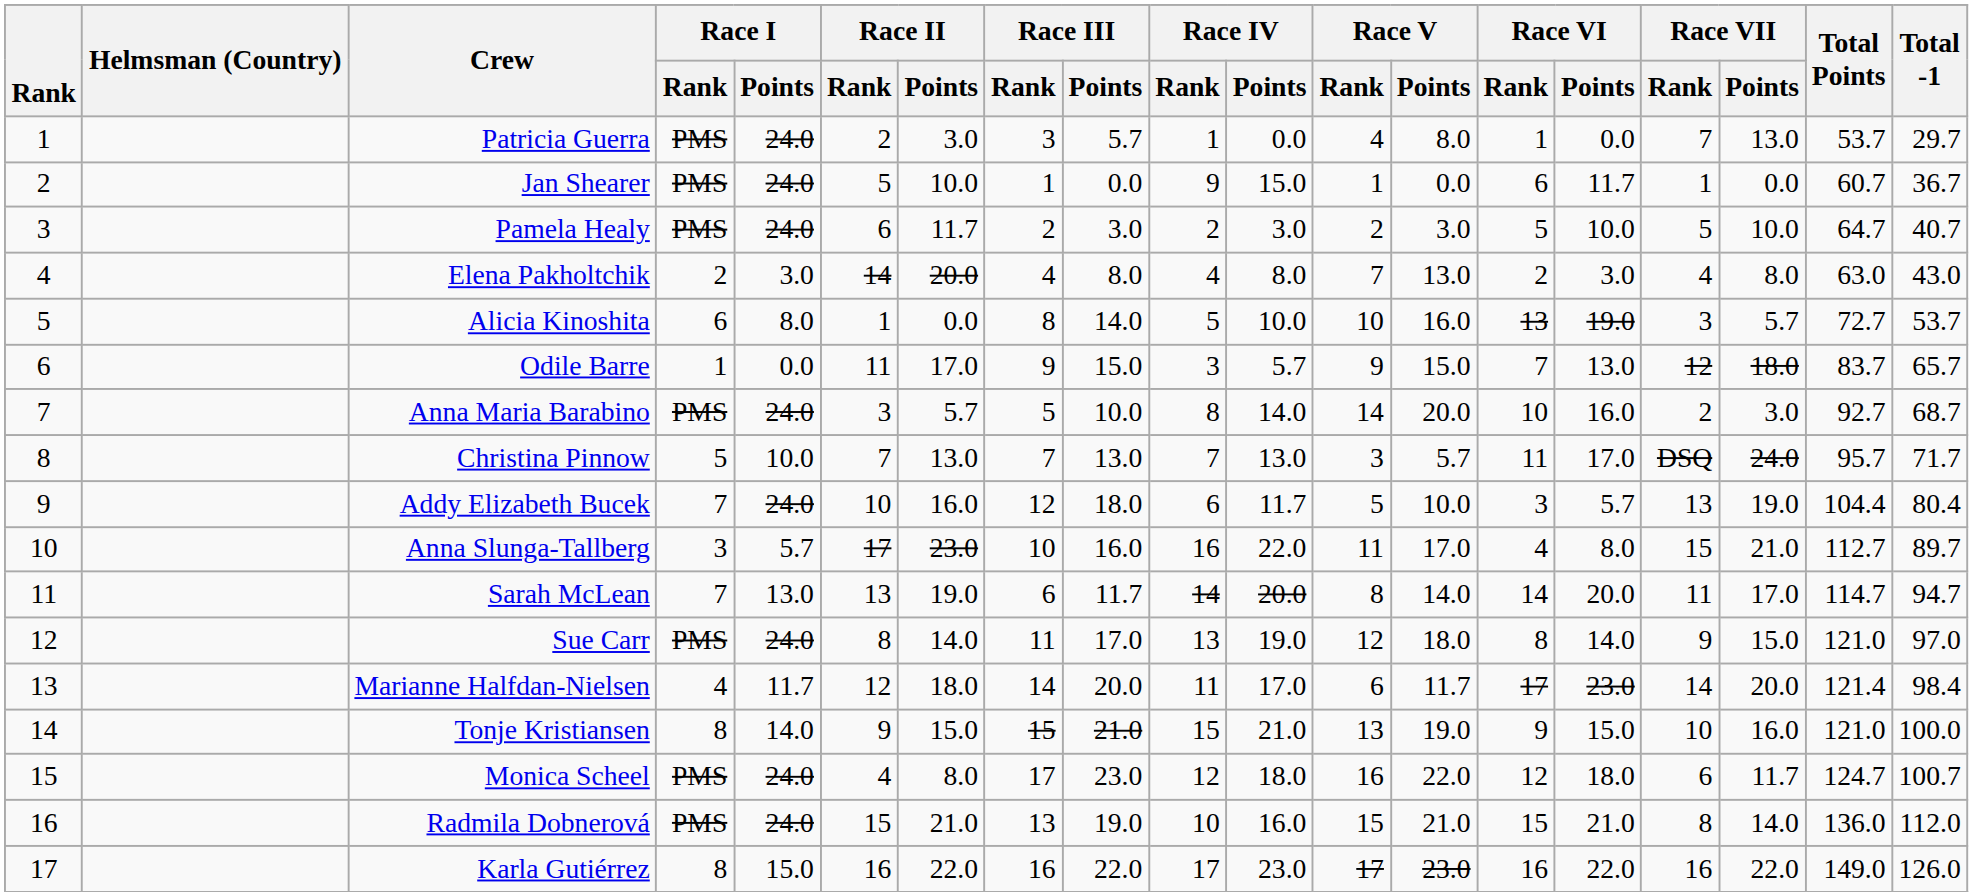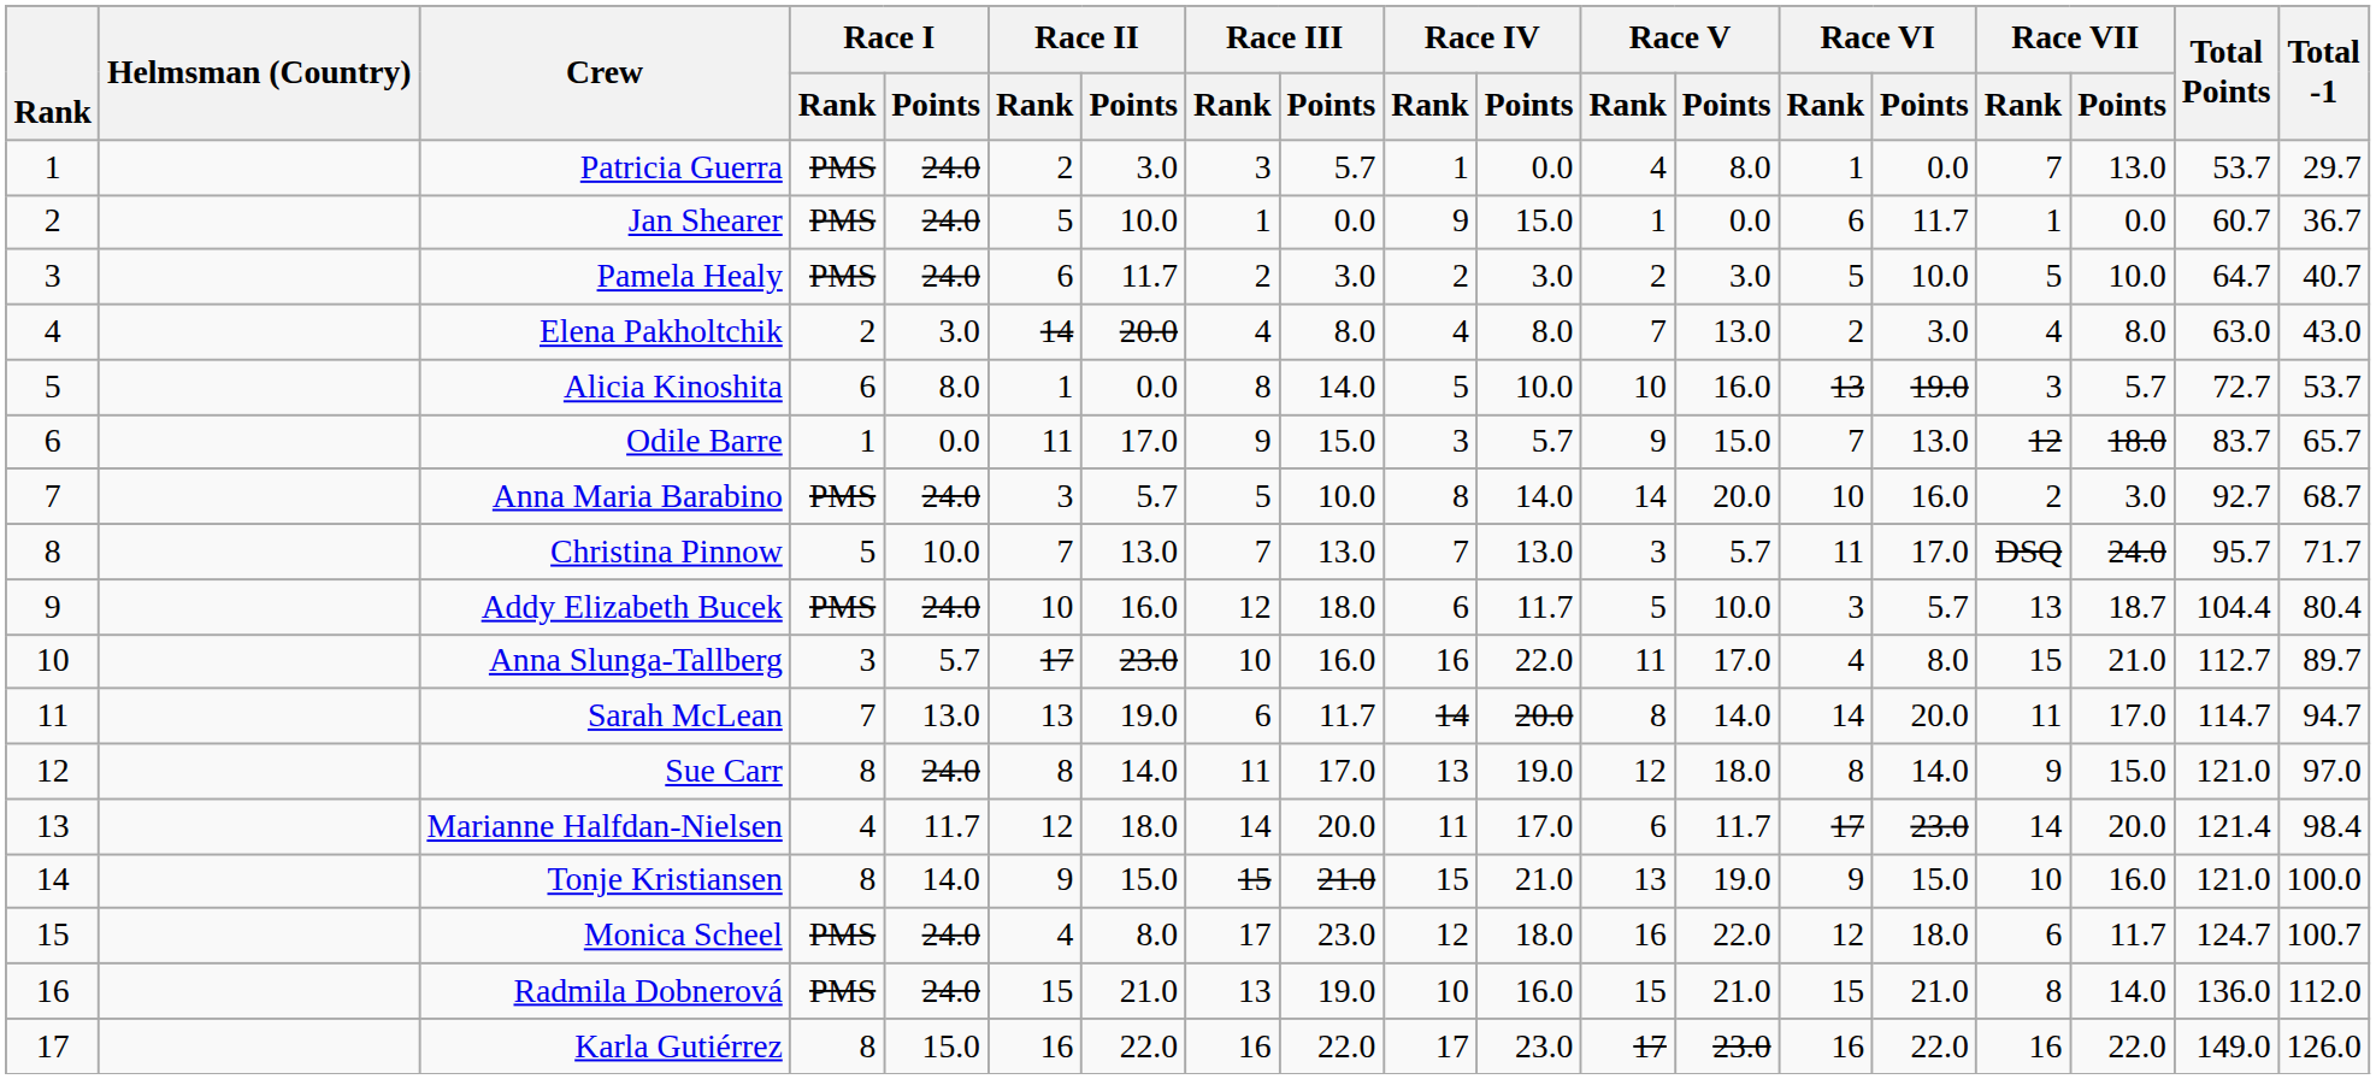 <table class="wikitable" style="text-align:right; font-size:90%">
 <tr>
 <th rowspan="2"> <br>  <br> Rank</th>
 <th rowspan="2">Helmsman (Country)</th>
 <th rowspan="2">Crew</th>
 <th colspan="2">Race I</th>
 <th colspan="2">Race II</th>
 <th colspan="2">Race III</th>
 <th colspan="2">Race IV</th>
 <th colspan="2">Race V</th>
 <th colspan="2">Race VI</th>
 <th colspan="2">Race VII</th>
 <th rowspan="2">Total <br>Points <br> </th>
 <th rowspan="2">Total<br>-1<br> </th>
 </tr>
 <tr>
 <th>Rank</th>
 <th>Points</th>
 <th>Rank</th>
 <th>Points</th>
 <th>Rank</th>
 <th>Points</th>
 <th>Rank</th>
 <th>Points</th>
 <th>Rank</th>
 <th>Points</th>
 <th>Rank</th>
 <th>Points</th>
 <th>Rank</th>
 <th>Points</th>
 </tr>
 <tr style="vertical-align:top;">
 <td align=center>1</td>
 <td align=left></td>
 <td><a href='#'>Patricia Guerra</a></td>
 <td><s>PMS</s></td>
 <td><s>24.0</s></td>
 <td>2</td>
 <td>3.0</td>
 <td>3</td>
 <td>5.7</td>
 <td>1</td>
 <td>0.0</td>
 <td>4</td>
 <td>8.0</td>
 <td>1</td>
 <td>0.0</td>
 <td>7</td>
 <td>13.0</td>
 <td>53.7</td>
 <td>29.7</td>
 </tr>
 <tr>
 <td align=center>2</td>
 <td align=left></td>
 <td><a href='#'>Jan Shearer</a></td>
 <td><s>PMS</s></td>
 <td><s>24.0</s></td>
 <td>5</td>
 <td>10.0</td>
 <td>1</td>
 <td>0.0</td>
 <td>9</td>
 <td>15.0</td>
 <td>1</td>
 <td>0.0</td>
 <td>6</td>
 <td>11.7</td>
 <td>1</td>
 <td>0.0</td>
 <td>60.7</td>
 <td>36.7</td>
 </tr>
 <tr>
 <td align=center>3</td>
 <td align=left></td>
 <td><a href='#'>Pamela Healy</a></td>
 <td><s>PMS</s></td>
 <td><s>24.0</s></td>
 <td>6</td>
 <td>11.7</td>
 <td>2</td>
 <td>3.0</td>
 <td>2</td>
 <td>3.0</td>
 <td>2</td>
 <td>3.0</td>
 <td>5</td>
 <td>10.0</td>
 <td>5</td>
 <td>10.0</td>
 <td>64.7</td>
 <td>40.7</td>
 </tr>
 <tr>
 <td align=center>4</td>
 <td align=left></td>
 <td><a href='#'>Elena Pakholtchik</a></td>
 <td>2</td>
 <td>3.0</td>
 <td><s>14</s></td>
 <td><s>20.0</s></td>
 <td>4</td>
 <td>8.0</td>
 <td>4</td>
 <td>8.0</td>
 <td>7</td>
 <td>13.0</td>
 <td>2</td>
 <td>3.0</td>
 <td>4</td>
 <td>8.0</td>
 <td>63.0</td>
 <td>43.0</td>
 </tr>
 <tr>
 <td align=center>5</td>
 <td align=left></td>
 <td><a href='#'>Alicia Kinoshita</a></td>
 <td>6</td>
 <td>8.0</td>
 <td>1</td>
 <td>0.0</td>
 <td>8</td>
 <td>14.0</td>
 <td>5</td>
 <td>10.0</td>
 <td>10</td>
 <td>16.0</td>
 <td><s>13</s></td>
 <td><s>19.0</s></td>
 <td>3</td>
 <td>5.7</td>
 <td>72.7</td>
 <td>53.7</td>
 </tr>
 <tr>
 <td align=center>6</td>
 <td align=left></td>
 <td><a href='#'>Odile Barre</a></td>
 <td>1</td>
 <td>0.0</td>
 <td>11</td>
 <td>17.0</td>
 <td>9</td>
 <td>15.0</td>
 <td>3</td>
 <td>5.7</td>
 <td>9</td>
 <td>15.0</td>
 <td>7</td>
 <td>13.0</td>
 <td><s>12</s></td>
 <td><s>18.0</s></td>
 <td>83.7</td>
 <td>65.7</td>
 </tr>
 <tr>
 <td align=center>7</td>
 <td align=left></td>
 <td><a href='#'>Anna Maria Barabino</a></td>
 <td><s>PMS</s></td>
 <td><s>24.0</s></td>
 <td>3</td>
 <td>5.7</td>
 <td>5</td>
 <td>10.0</td>
 <td>8</td>
 <td>14.0</td>
 <td>14</td>
 <td>20.0</td>
 <td>10</td>
 <td>16.0</td>
 <td>2</td>
 <td>3.0</td>
 <td>92.7</td>
 <td>68.7</td>
 </tr>
 <tr>
 <td align=center>8</td>
 <td align=left></td>
 <td><a href='#'>Christina Pinnow</a></td>
 <td>5</td>
 <td>10.0</td>
 <td>7</td>
 <td>13.0</td>
 <td>7</td>
 <td>13.0</td>
 <td>7</td>
 <td>13.0</td>
 <td>3</td>
 <td>5.7</td>
 <td>11</td>
 <td>17.0</td>
 <td><s>DSQ</s></td>
 <td><s>24.0</s></td>
 <td>95.7</td>
 <td>71.7</td>
 </tr>
 <tr>
 <td align=center>9</td>
 <td align=left></td>
 <td><a href='#'>Addy Elizabeth Bucek</a></td>
-<td>7</td>
+<td><s>PMS</s></td>
 <td><s>24.0</s></td>
 <td>10</td>
 <td>16.0</td>
 <td>12</td>
 <td>18.0</td>
 <td>6</td>
 <td>11.7</td>
 <td>5</td>
 <td>10.0</td>
 <td>3</td>
 <td>5.7</td>
 <td>13</td>
-<td>19.0</td>
+<td>18.7</td>
 <td>104.4</td>
 <td>80.4</td>
 </tr>
 <tr>
 <td align=center>10</td>
 <td align=left></td>
 <td><a href='#'>Anna Slunga-Tallberg</a></td>
 <td>3</td>
 <td>5.7</td>
 <td><s>17</s></td>
 <td><s>23.0</s></td>
 <td>10</td>
 <td>16.0</td>
 <td>16</td>
 <td>22.0</td>
 <td>11</td>
 <td>17.0</td>
 <td>4</td>
 <td>8.0</td>
 <td>15</td>
 <td>21.0</td>
 <td>112.7</td>
 <td>89.7</td>
 </tr>
 <tr>
 <td align=center>11</td>
 <td align=left></td>
 <td><a href='#'>Sarah McLean</a></td>
 <td>7</td>
 <td>13.0</td>
 <td>13</td>
 <td>19.0</td>
 <td>6</td>
 <td>11.7</td>
 <td><s>14</s></td>
 <td><s>20.0</s></td>
 <td>8</td>
 <td>14.0</td>
 <td>14</td>
 <td>20.0</td>
 <td>11</td>
 <td>17.0</td>
 <td>114.7</td>
 <td>94.7</td>
 </tr>
 <tr>
 <td align=center>12</td>
 <td align=left></td>
 <td><a href='#'>Sue Carr</a></td>
-<td><s>PMS</s></td>
+<td>8</td>
 <td><s>24.0</s></td>
 <td>8</td>
 <td>14.0</td>
 <td>11</td>
 <td>17.0</td>
 <td>13</td>
 <td>19.0</td>
 <td>12</td>
 <td>18.0</td>
 <td>8</td>
 <td>14.0</td>
 <td>9</td>
 <td>15.0</td>
 <td>121.0</td>
 <td>97.0</td>
 </tr>
 <tr>
 <td align=center>13</td>
 <td align=left></td>
 <td><a href='#'>Marianne Halfdan-Nielsen</a></td>
 <td>4</td>
 <td>11.7</td>
 <td>12</td>
 <td>18.0</td>
 <td>14</td>
 <td>20.0</td>
 <td>11</td>
 <td>17.0</td>
 <td>6</td>
 <td>11.7</td>
 <td><s>17</s></td>
 <td><s>23.0</s></td>
 <td>14</td>
 <td>20.0</td>
 <td>121.4</td>
 <td>98.4</td>
 </tr>
 <tr>
 <td align=center>14</td>
 <td align=left></td>
 <td><a href='#'>Tonje Kristiansen</a></td>
 <td>8</td>
 <td>14.0</td>
 <td>9</td>
 <td>15.0</td>
 <td><s>15</s></td>
 <td><s>21.0</s></td>
 <td>15</td>
 <td>21.0</td>
 <td>13</td>
 <td>19.0</td>
 <td>9</td>
 <td>15.0</td>
 <td>10</td>
 <td>16.0</td>
 <td>121.0</td>
 <td>100.0</td>
 </tr>
 <tr>
 <td align=center>15</td>
 <td align=left></td>
 <td><a href='#'>Monica Scheel</a></td>
 <td><s>PMS</s></td>
 <td><s>24.0</s></td>
 <td>4</td>
 <td>8.0</td>
 <td>17</td>
 <td>23.0</td>
 <td>12</td>
 <td>18.0</td>
 <td>16</td>
 <td>22.0</td>
 <td>12</td>
 <td>18.0</td>
 <td>6</td>
 <td>11.7</td>
 <td>124.7</td>
 <td>100.7</td>
 </tr>
 <tr>
 <td align=center>16</td>
 <td align=left></td>
 <td><a href='#'>Radmila Dobnerová</a></td>
 <td><s>PMS</s></td>
 <td><s>24.0</s></td>
 <td>15</td>
 <td>21.0</td>
 <td>13</td>
 <td>19.0</td>
 <td>10</td>
 <td>16.0</td>
 <td>15</td>
 <td>21.0</td>
 <td>15</td>
 <td>21.0</td>
 <td>8</td>
 <td>14.0</td>
 <td>136.0</td>
 <td>112.0</td>
 </tr>
 <tr>
 <td align=center>17</td>
 <td align=left></td>
 <td><a href='#'>Karla Gutiérrez</a></td>
 <td>8</td>
 <td>15.0</td>
 <td>16</td>
 <td>22.0</td>
 <td>16</td>
 <td>22.0</td>
 <td>17</td>
 <td>23.0</td>
 <td><s>17</s></td>
 <td><s>23.0</s></td>
 <td>16</td>
 <td>22.0</td>
 <td>16</td>
 <td>22.0</td>
 <td>149.0</td>
 <td>126.0</td>
 </tr>
 <tr>
 </tr>
 </table>
